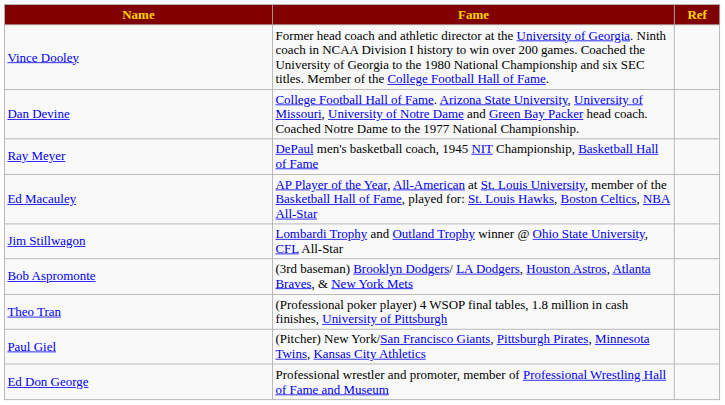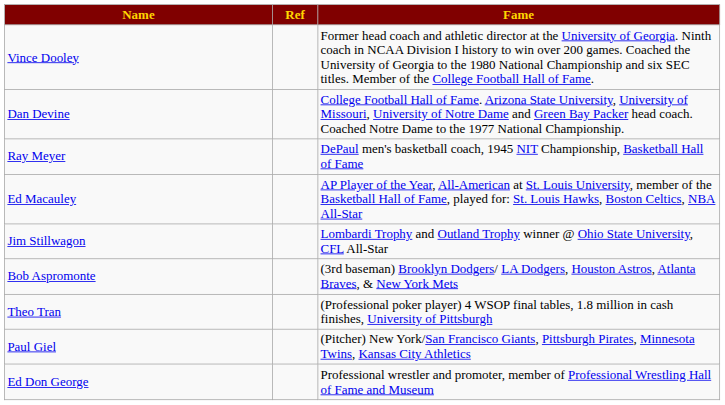 <table class="wikitable sortable" style="width:100%;">
 <tr>
 <th style="width:10%; background:maroon; color:gold;">Name</th>
+<th class="unsortable" style="width:1%; background:maroon; color:gold;">Ref</th>
 <th style="width:15%; background:maroon; color:gold;">Fame</th>
-<th class="unsortable" style="width:1%; background:maroon; color:gold;">Ref</th>
 </tr>
 <tr>
 <td><a href='#'>Vince Dooley</a></td>
+<td></td>
 <td>Former head coach and athletic director at the <a href='#'>University of Georgia</a>. Ninth coach in NCAA Division I history to win over 200 games. Coached the University of Georgia to the 1980 National Championship and six SEC titles. Member of the <a href='#'>College Football Hall of Fame</a>.</td>
-<td></td>
 </tr>
 <tr>
 <td><a href='#'>Dan Devine</a></td>
+<td></td>
 <td><a href='#'>College Football Hall of Fame</a>. <a href='#'>Arizona State University</a>, <a href='#'>University of Missouri</a>, <a href='#'>University of Notre Dame</a> and <a href='#'>Green Bay Packer</a> head coach. Coached Notre Dame to the 1977 National Championship.</td>
-<td></td>
 </tr>
 <tr>
 <td><a href='#'>Ray Meyer</a></td>
+<td></td>
 <td><a href='#'>DePaul</a> men's basketball coach, 1945 <a href='#'>NIT</a> Championship, <a href='#'>Basketball Hall of Fame</a></td>
-<td></td>
 </tr>
 <tr>
 <td><a href='#'>Ed Macauley</a></td>
+<td></td>
 <td><a href='#'>AP Player of the Year</a>, <a href='#'>All-American</a> at <a href='#'>St. Louis University</a>, member of the <a href='#'>Basketball Hall of Fame</a>, played for: <a href='#'>St. Louis Hawks</a>, <a href='#'>Boston Celtics</a>, <a href='#'>NBA All-Star</a></td>
-<td></td>
 </tr>
 <tr>
 <td><a href='#'>Jim Stillwagon</a></td>
+<td></td>
 <td><a href='#'>Lombardi Trophy</a> and <a href='#'>Outland Trophy</a> winner @ <a href='#'>Ohio State University</a>, <a href='#'>CFL</a> All-Star</td>
-<td></td>
 </tr>
 <tr>
 <td><a href='#'>Bob Aspromonte</a></td>
+<td></td>
 <td>(3rd baseman) <a href='#'>Brooklyn Dodgers</a>/ <a href='#'>LA Dodgers</a>, <a href='#'>Houston Astros</a>, <a href='#'>Atlanta Braves</a>, & <a href='#'>New York Mets</a></td>
-<td></td>
 </tr>
 <tr>
 <td><a href='#'>Theo Tran</a></td>
+<td></td>
 <td>(Professional poker player) 4 WSOP final tables, 1.8 million in cash finishes, <a href='#'>University of Pittsburgh</a></td>
-<td></td>
 </tr>
 <tr>
 <td><a href='#'>Paul Giel</a></td>
+<td></td>
 <td>(Pitcher) New York/<a href='#'>San Francisco Giants</a>, <a href='#'>Pittsburgh Pirates</a>, <a href='#'>Minnesota Twins</a>, <a href='#'>Kansas City Athletics</a></td>
-<td></td>
 </tr>
 <tr>
 <td><a href='#'>Ed Don George</a></td>
+<td></td>
 <td>Professional wrestler and promoter, member of <a href='#'>Professional Wrestling Hall of Fame and Museum</a></td>
-<td></td>
 </tr>
 </table>
